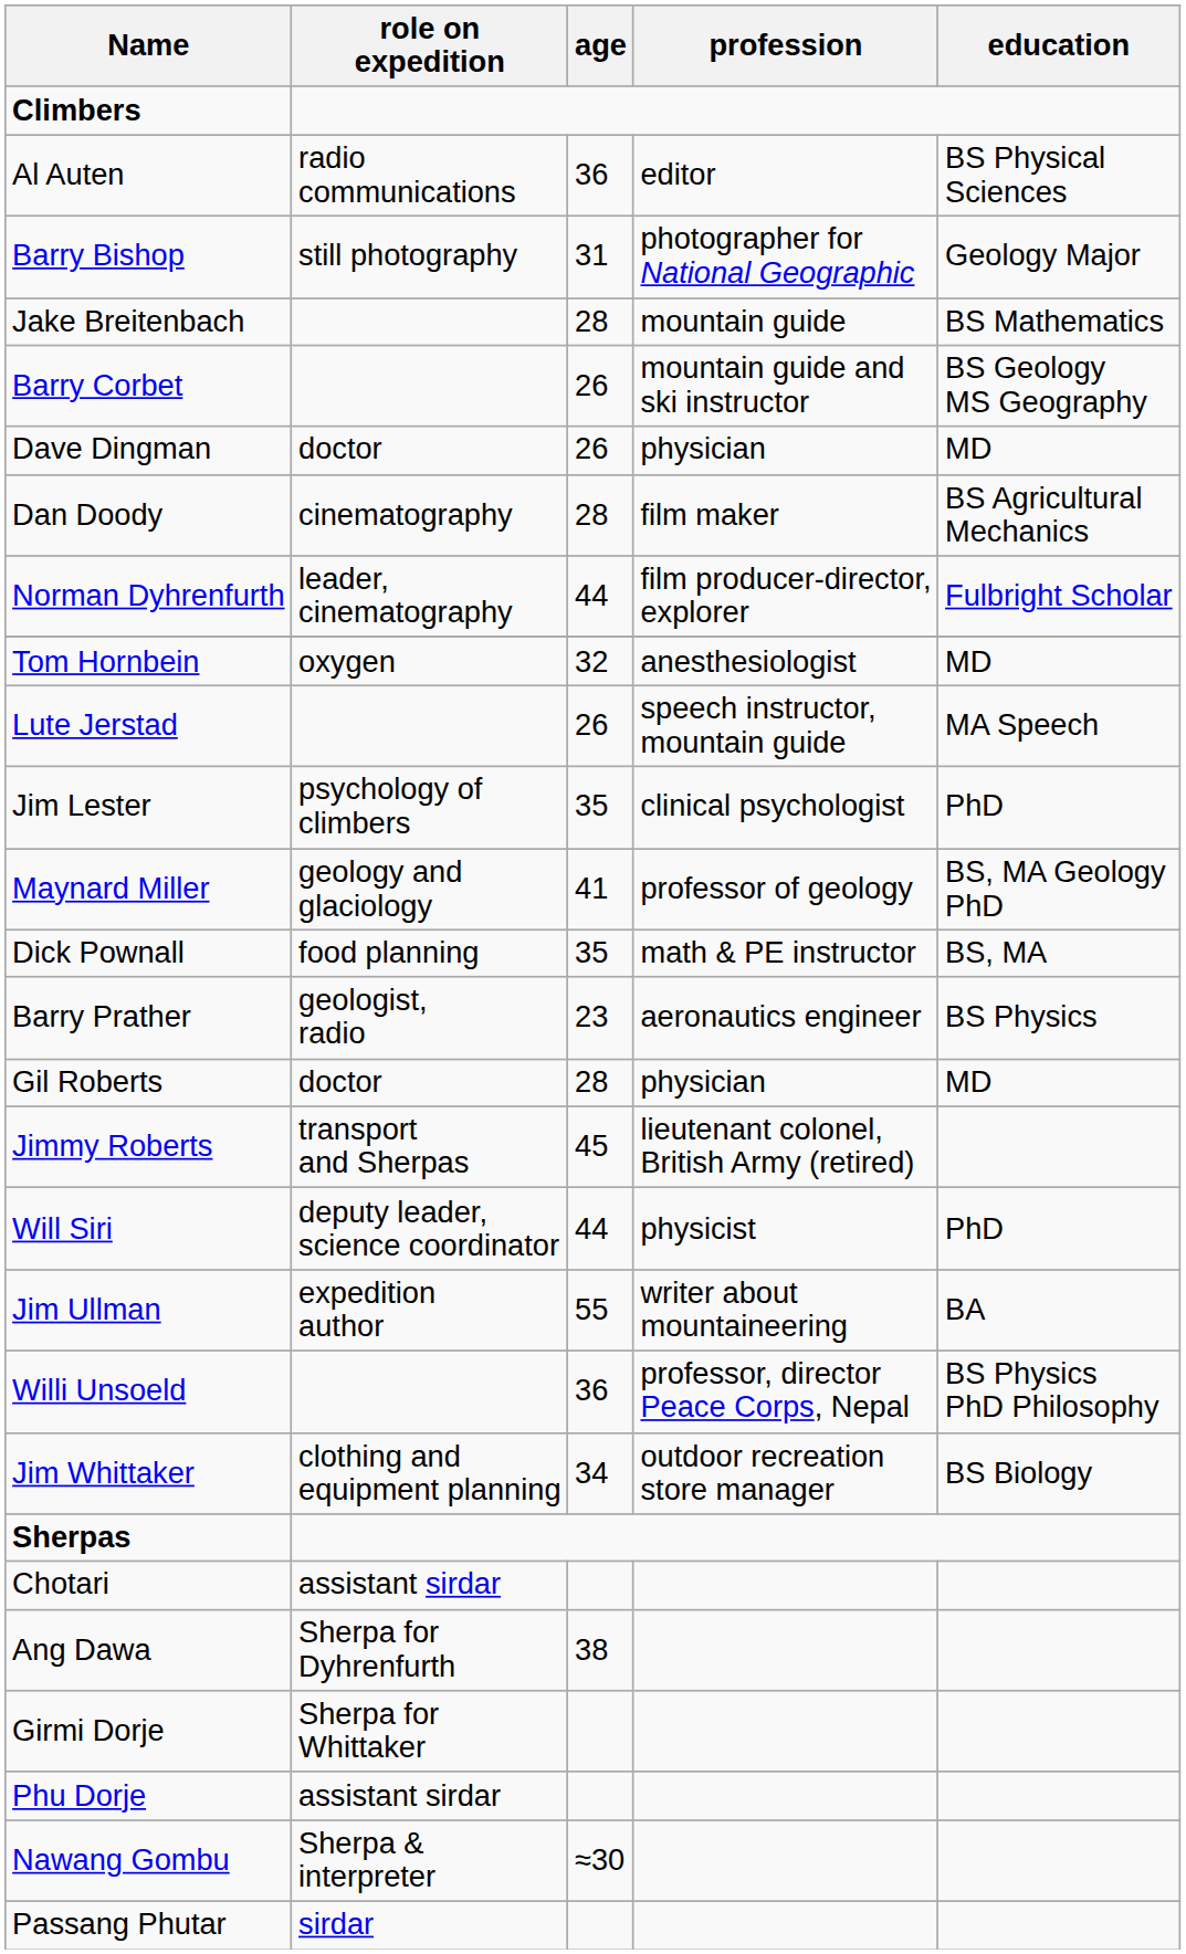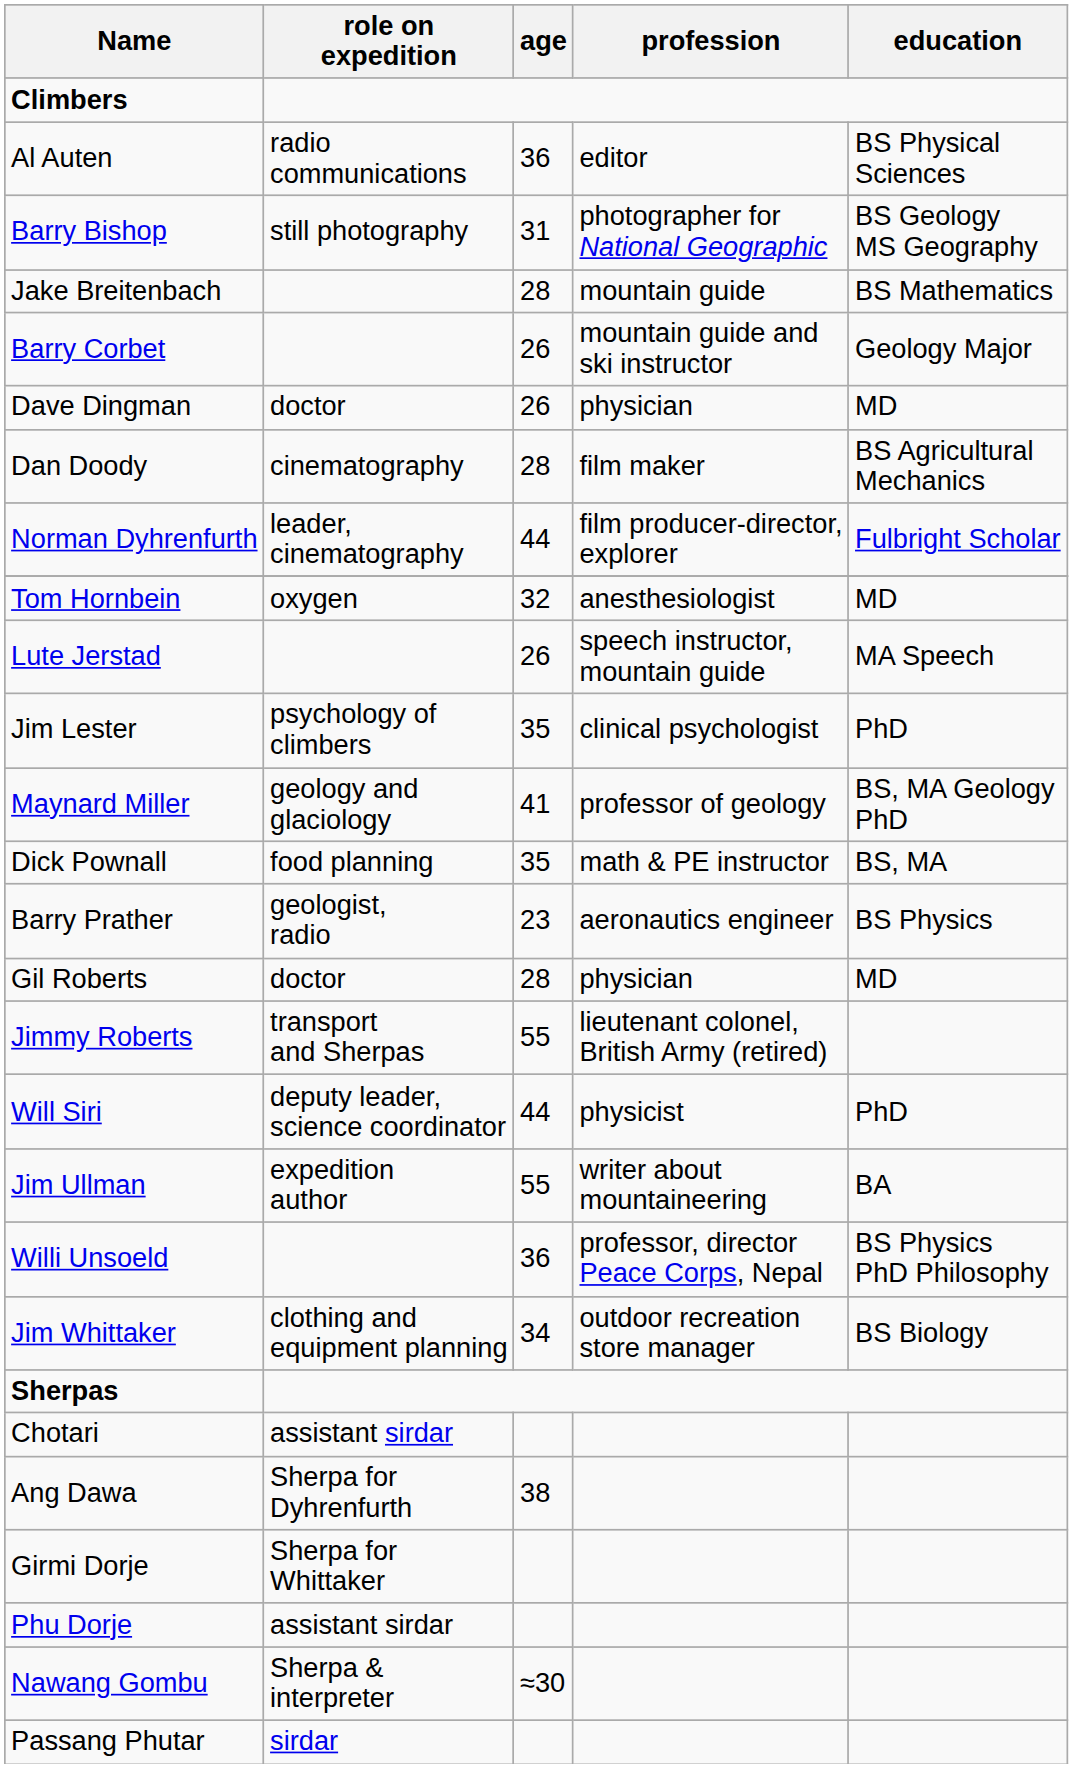 <table class="wikitable">
 <tr>
 <th>Name</th>
 <th>role on<br>expedition</th>
 <th>age</th>
 <th>profession</th>
 <th>education</th>
 </tr>
 <tr>
 <td><strong>Climbers</strong></td>
 </tr>
 <tr>
 <td>Al Auten</td>
 <td>radio<br>communications</td>
 <td>36</td>
 <td>editor</td>
 <td>BS Physical<br> Sciences</td>
 </tr>
 <tr>
 <td><a href='#'>Barry Bishop</a></td>
 <td>still photography</td>
 <td>31</td>
 <td>photographer for<br><em><a href='#'>National Geographic</a></em></td>
-<td>Geology Major</td>
+<td>BS Geology<br> MS Geography</td>
 </tr>
 <tr>
 <td>Jake Breitenbach</td>
 <td></td>
 <td>28</td>
 <td>mountain guide</td>
 <td>BS Mathematics</td>
 </tr>
 <tr>
 <td><a href='#'>Barry Corbet</a></td>
 <td></td>
 <td>26</td>
 <td>mountain guide and<br>ski instructor</td>
-<td>BS Geology<br> MS Geography</td>
+<td>Geology Major</td>
 </tr>
 <tr>
 <td>Dave Dingman</td>
 <td>doctor</td>
 <td>26</td>
 <td>physician</td>
 <td>MD</td>
 </tr>
 <tr>
 <td>Dan Doody</td>
 <td>cinematography</td>
 <td>28</td>
 <td>film maker</td>
 <td>BS Agricultural<br>Mechanics</td>
 </tr>
 <tr>
 <td><a href='#'>Norman Dyhrenfurth</a></td>
 <td>leader,<br>cinematography</td>
 <td>44</td>
 <td>film producer-director,<br>explorer</td>
 <td><a href='#'>Fulbright Scholar</a></td>
 </tr>
 <tr Dick Emerson || sociology of>
 </tr>
 <tr>
 <td><a href='#'>Tom Hornbein</a></td>
 <td>oxygen</td>
 <td>32</td>
 <td>anesthesiologist</td>
 <td>MD</td>
 </tr>
 <tr>
 <td><a href='#'>Lute Jerstad</a></td>
 <td></td>
 <td>26</td>
 <td>speech instructor,<br>mountain guide</td>
 <td>MA Speech</td>
 </tr>
 <tr>
 <td>Jim Lester</td>
 <td>psychology of<br>climbers</td>
 <td>35</td>
 <td>clinical psychologist</td>
 <td>PhD</td>
 </tr>
 <tr>
 <td><a href='#'>Maynard Miller</a></td>
 <td>geology and<br>glaciology</td>
 <td>41</td>
 <td>professor of geology</td>
 <td>BS, MA Geology<br>PhD</td>
 </tr>
 <tr>
 <td>Dick Pownall</td>
 <td>food planning</td>
 <td>35</td>
 <td>math & PE instructor</td>
 <td>BS, MA</td>
 </tr>
 <tr>
 <td>Barry Prather</td>
 <td>geologist,<br>radio</td>
 <td>23</td>
 <td>aeronautics engineer</td>
 <td>BS Physics</td>
 </tr>
 <tr>
 <td>Gil Roberts</td>
 <td>doctor</td>
 <td>28</td>
 <td>physician</td>
 <td>MD</td>
 </tr>
 <tr>
 <td><a href='#'>Jimmy Roberts</a></td>
 <td>transport<br>and Sherpas</td>
-<td>45</td>
+<td>55</td>
 <td>lieutenant colonel,<br>British Army (retired)</td>
 <td></td>
 </tr>
 <tr>
 <td><a href='#'>Will Siri</a></td>
 <td>deputy leader,<br>science coordinator</td>
 <td>44</td>
 <td>physicist</td>
 <td>PhD</td>
 </tr>
 <tr>
 <td><a href='#'>Jim Ullman</a></td>
 <td>expedition<br>author</td>
 <td>55</td>
 <td>writer about<br>mountaineering</td>
 <td>BA</td>
 </tr>
 <tr>
 <td><a href='#'>Willi Unsoeld</a></td>
 <td></td>
 <td>36</td>
 <td>professor, director<br><a href='#'>Peace Corps</a>, Nepal</td>
 <td>BS Physics<br>PhD Philosophy</td>
 </tr>
 <tr>
 <td><a href='#'>Jim Whittaker</a></td>
 <td>clothing and<br>equipment planning</td>
 <td>34</td>
 <td>outdoor recreation<br>store manager</td>
 <td>BS Biology</td>
 </tr>
 <tr>
 <td><strong>Sherpas</strong></td>
 </tr>
 <tr>
 <td>Chotari</td>
 <td>assistant <a href='#'>sirdar</a></td>
 <td></td>
 <td></td>
 <td></td>
 </tr>
 <tr>
 <td>Ang Dawa</td>
 <td>Sherpa for<br>Dyhrenfurth</td>
 <td>38</td>
 <td></td>
 <td></td>
 </tr>
 <tr>
 <td>Girmi Dorje</td>
 <td>Sherpa for<br>Whittaker</td>
 <td></td>
 <td></td>
 <td></td>
 </tr>
 <tr>
 <td><a href='#'>Phu Dorje</a></td>
 <td>assistant sirdar</td>
 <td></td>
 <td></td>
 <td></td>
 </tr>
 <tr>
 <td><a href='#'>Nawang Gombu</a></td>
 <td>Sherpa &<br>interpreter</td>
 <td>≈30 </td>
 <td></td>
 <td></td>
 </tr>
 <tr>
 <td>Passang Phutar</td>
 <td><a href='#'>sirdar</a></td>
 <td></td>
 <td></td>
 <td></td>
 </tr>
 </table>
